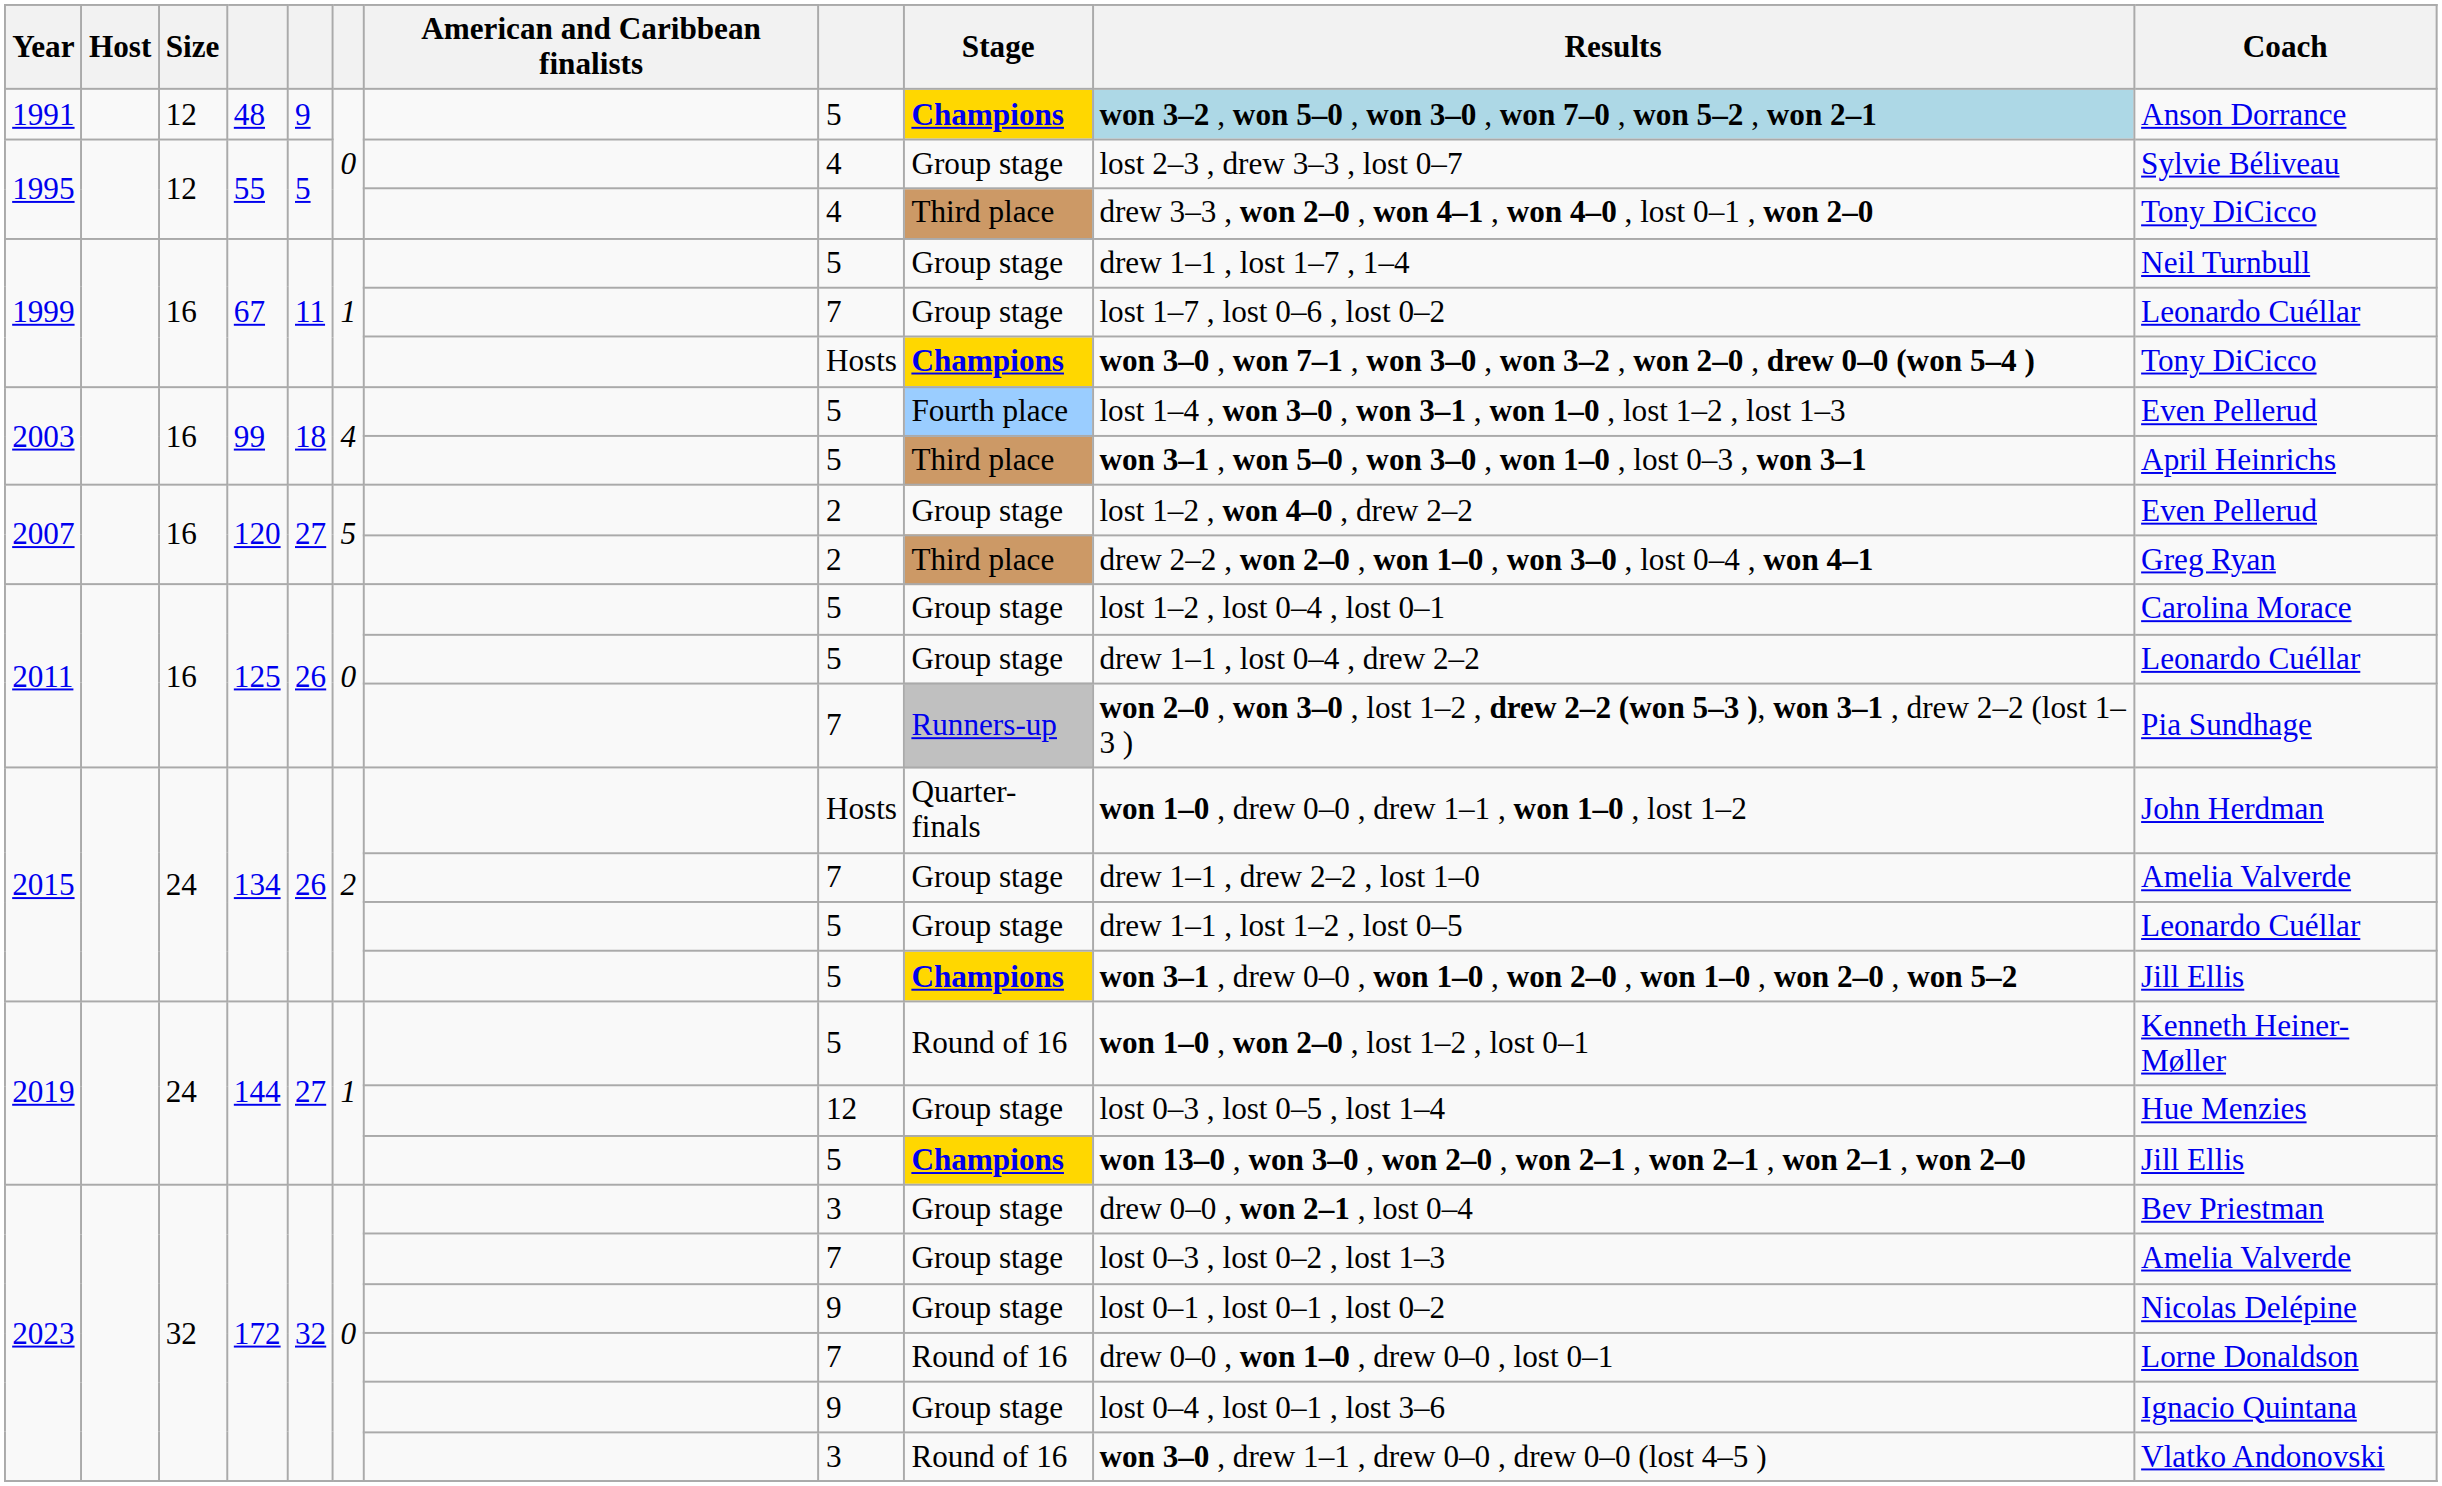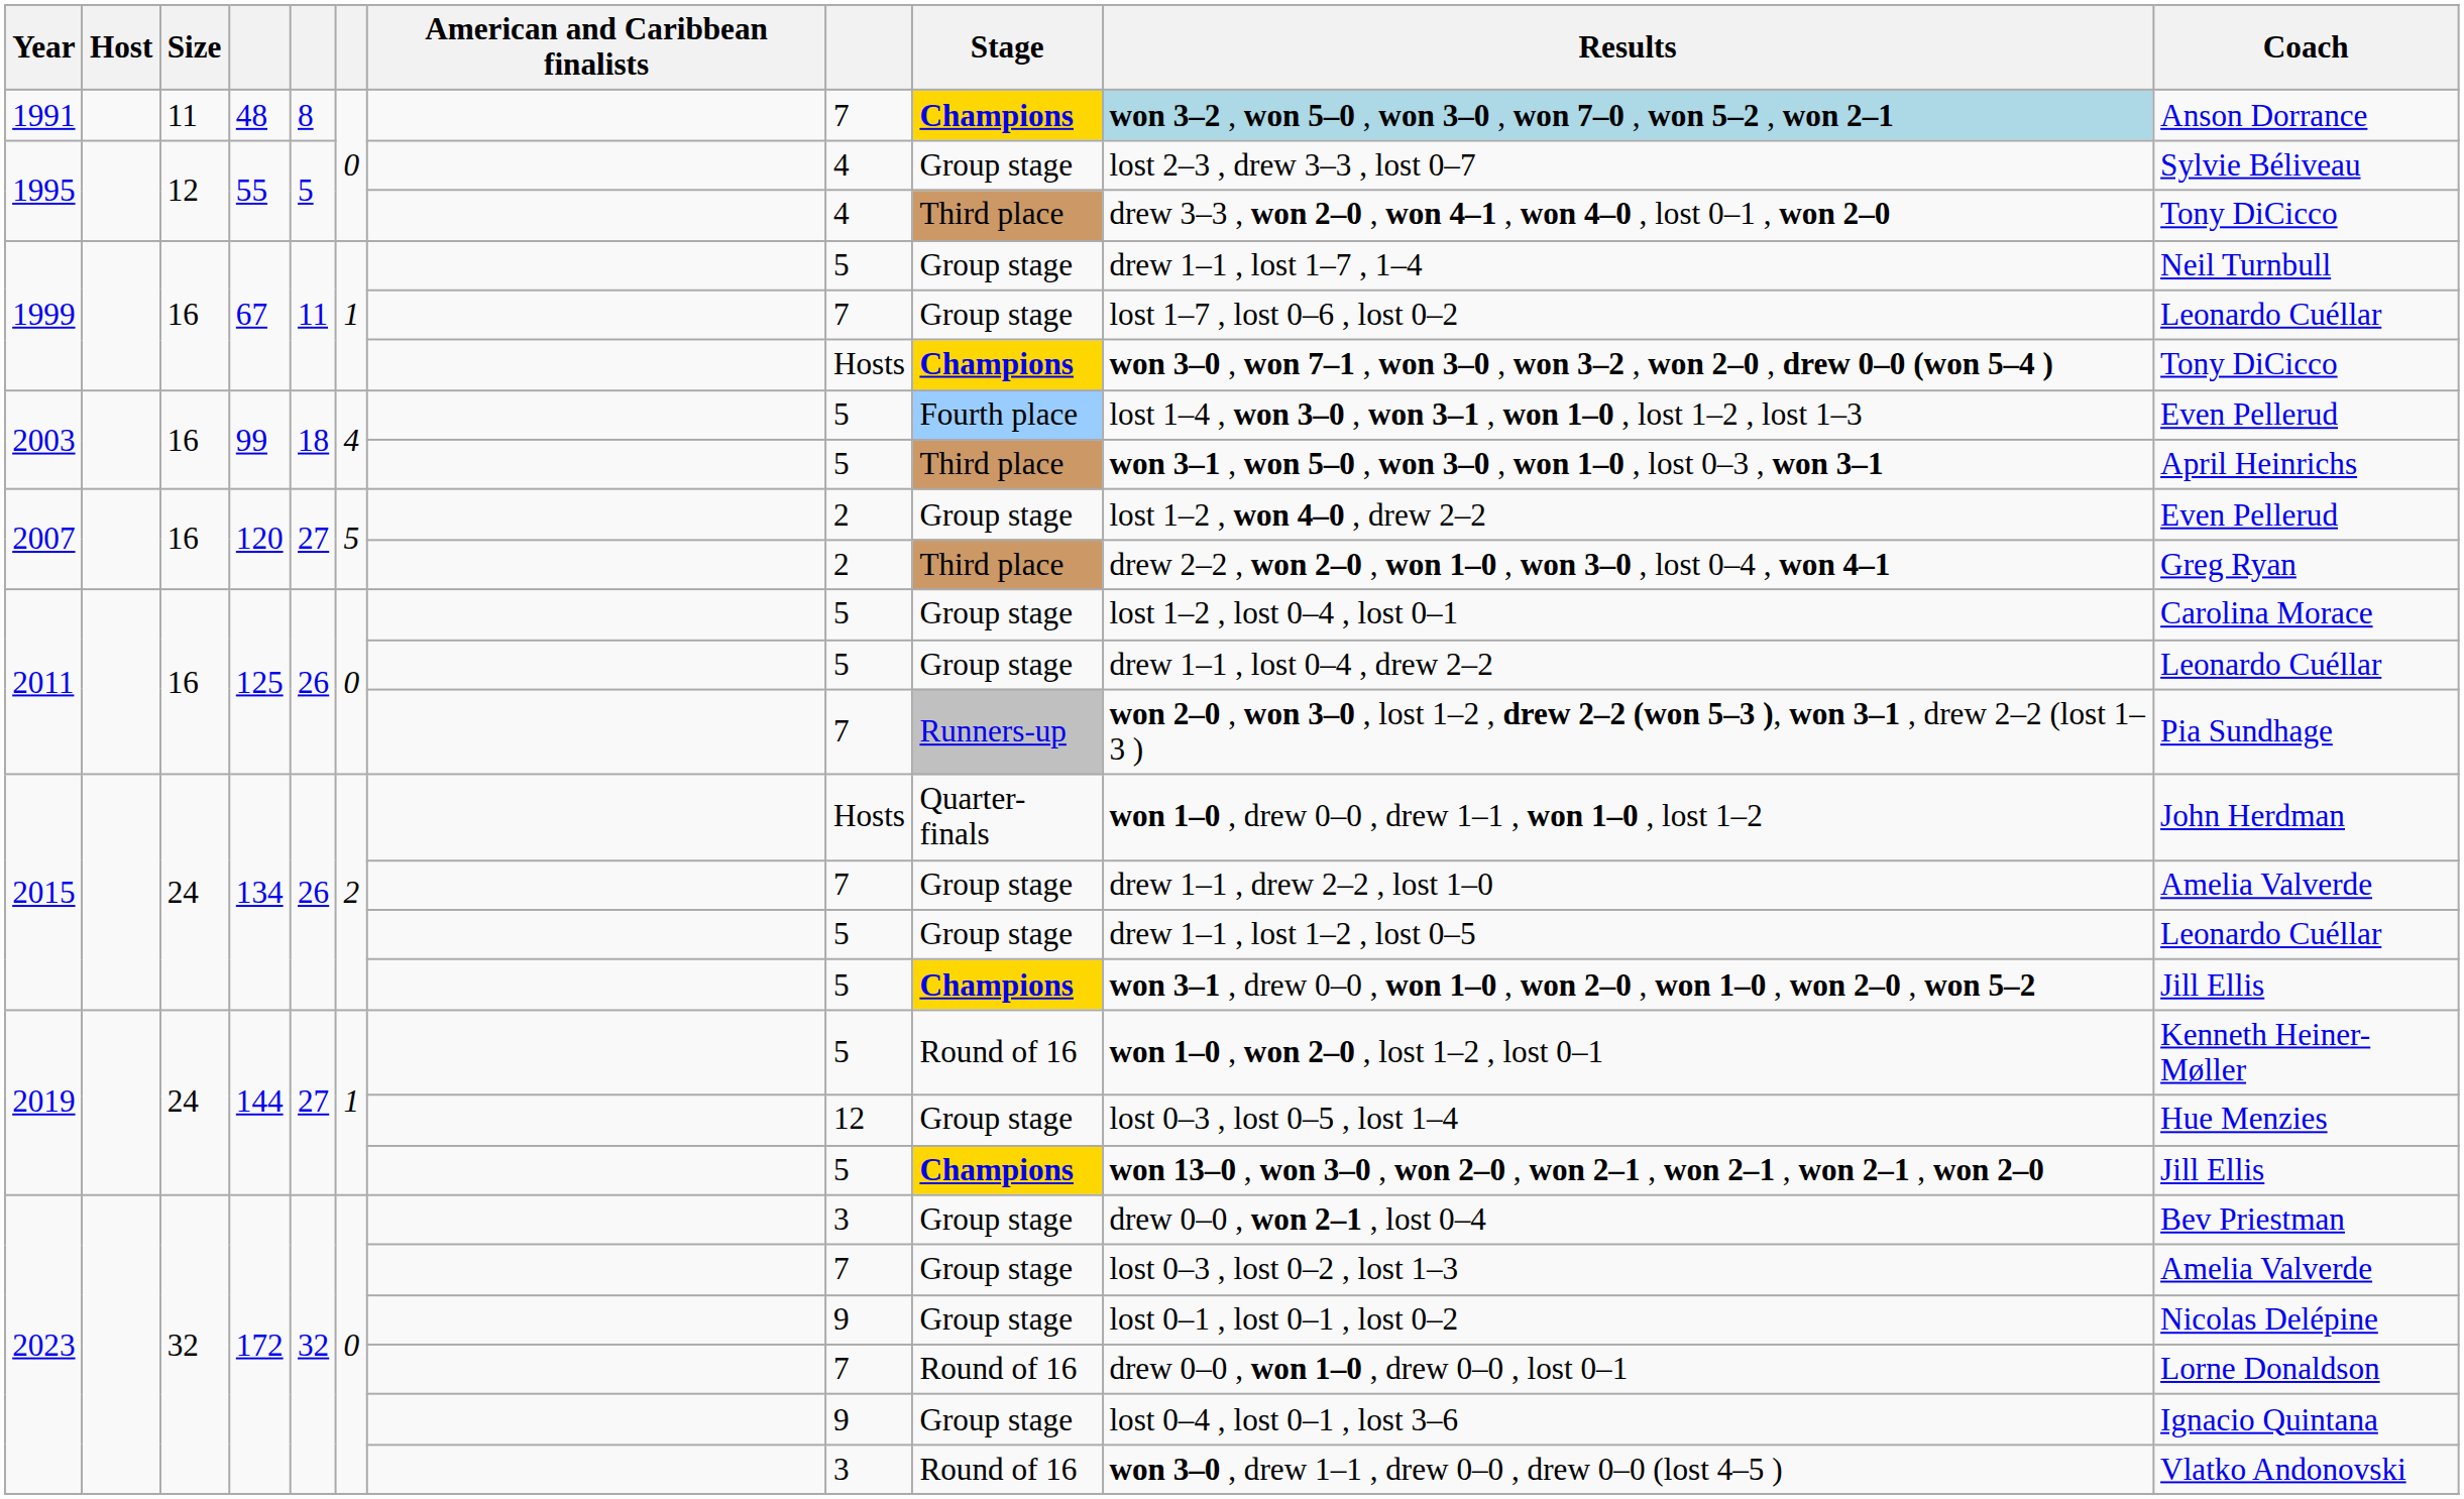 <table class="wikitable sortable"px solid black" cellpadding="2">
 <tr>
 <th>Year</th>
 <th>Host</th>
 <th>Size</th>
 <th></th>
 <th></th>
 <th></th>
 <th> American and Caribbean finalists</th>
 <th></th>
 <th>Stage</th>
 <th>Results</th>
 <th>Coach</th>
 </tr>
 <tr>
 <td><a href='#'>1991</a></td>
 <td><strong></strong></td>
-<td>12</td>
+<td>11</td>
 <td><a href='#'>48</a></td>
-<td><a href='#'>9</a></td>
+<td><a href='#'>8</a></td>
 <td rowspan=3><em>0</em></td>
 <td></td>
-<td>5</td>
+<td>7</td>
 <td bgcolor=gold><strong><a href='#'>Champions</a></strong></td>
 <td style="background: lightblue;"><strong>won 3–2 </strong>, <strong>won 5–0 </strong>, <strong>won 3–0 </strong>, <strong>won 7–0 </strong>, <strong>won 5–2 </strong>, <strong>won 2–1 </strong></td>
 <td> <a href='#'>Anson Dorrance</a></td>
 </tr>
 <tr>
 <td rowspan=2><a href='#'>1995</a></td>
 <td rowspan=2><strong></strong></td>
 <td rowspan=2>12</td>
 <td rowspan=2><a href='#'>55</a></td>
 <td rowspan=2><a href='#'>5</a></td>
 <td></td>
 <td>4</td>
 <td>Group stage</td>
 <td>lost 2–3 , drew 3–3 , lost 0–7 </td>
 <td> <a href='#'>Sylvie Béliveau</a></td>
 </tr>
 <tr>
 <td></td>
 <td>4</td>
 <td bgcolor=#cc9966>Third place</td>
 <td>drew 3–3 , <strong>won 2–0 </strong>, <strong>won 4–1 </strong>, <strong>won 4–0 </strong>, lost 0–1 , <strong>won 2–0 </strong></td>
 <td> <a href='#'>Tony DiCicco</a></td>
 </tr>
 <tr>
 <td rowspan=3><a href='#'>1999</a></td>
 <td rowspan=3><strong></strong></td>
 <td rowspan=3>16</td>
 <td rowspan=3><a href='#'>67</a></td>
 <td rowspan=3><a href='#'>11</a></td>
 <td rowspan=3><em>1</em></td>
 <td></td>
 <td>5</td>
 <td>Group stage</td>
 <td>drew 1–1 , lost 1–7 , 1–4 </td>
 <td> <a href='#'>Neil Turnbull</a></td>
 </tr>
 <tr>
 <td></td>
 <td>7</td>
 <td>Group stage</td>
 <td>lost 1–7 , lost 0–6 , lost 0–2 </td>
 <td> <a href='#'>Leonardo Cuéllar</a></td>
 </tr>
 <tr>
 <td></td>
 <td>Hosts</td>
 <td bgcolor=gold><strong><a href='#'>Champions</a></strong></td>
 <td><strong>won 3–0 </strong>, <strong>won 7–1 </strong>, <strong>won 3–0 </strong>, <strong>won 3–2 </strong>, <strong>won 2–0 </strong>, <strong>drew 0–0  (won 5–4 )</strong></td>
 <td> <a href='#'>Tony DiCicco</a></td>
 </tr>
 <tr>
 <td rowspan=2><a href='#'>2003</a></td>
 <td rowspan=2><strong></strong></td>
 <td rowspan=2>16</td>
 <td rowspan=2><a href='#'>99</a></td>
 <td rowspan=2><a href='#'>18</a></td>
 <td rowspan=2><em>4</em></td>
 <td></td>
 <td>5</td>
 <td bgcolor=#9acdff>Fourth place</td>
 <td>lost 1–4 , <strong>won 3–0 </strong>, <strong>won 3–1 </strong>, <strong>won 1–0 </strong>, lost 1–2 , lost 1–3 </td>
 <td> <a href='#'>Even Pellerud</a></td>
 </tr>
 <tr>
 <td></td>
 <td>5</td>
 <td bgcolor=#cc9966>Third place</td>
 <td><strong>won 3–1 </strong>, <strong>won 5–0 </strong>, <strong>won 3–0 </strong>, <strong>won 1–0 </strong>, lost 0–3 , <strong>won 3–1 </strong></td>
 <td> <a href='#'>April Heinrichs</a></td>
 </tr>
 <tr>
 <td rowspan=2><a href='#'>2007</a></td>
 <td rowspan=2><strong></strong></td>
 <td rowspan=2>16</td>
 <td rowspan=2><a href='#'>120</a></td>
 <td rowspan=2><a href='#'>27</a></td>
 <td rowspan=2><em>5</em></td>
 <td></td>
 <td>2</td>
 <td>Group stage</td>
 <td>lost 1–2 , <strong>won 4–0 </strong>, drew 2–2 </td>
 <td> <a href='#'>Even Pellerud</a></td>
 </tr>
 <tr>
 <td></td>
 <td>2</td>
 <td bgcolor=#cc9966>Third place</td>
 <td>drew 2–2 , <strong>won 2–0 </strong>, <strong>won 1–0 </strong>, <strong>won 3–0 </strong>, lost 0–4 , <strong>won 4–1 </strong></td>
 <td> <a href='#'>Greg Ryan</a></td>
 </tr>
 <tr>
 <td rowspan=3><a href='#'>2011</a></td>
 <td rowspan=3><strong></strong></td>
 <td rowspan=3>16</td>
 <td rowspan=3><a href='#'>125</a></td>
 <td rowspan=3><a href='#'>26</a></td>
 <td rowspan=3><em>0</em></td>
 <td></td>
 <td>5</td>
 <td>Group stage</td>
 <td>lost 1–2 , lost 0–4 , lost 0–1 </td>
 <td> <a href='#'>Carolina Morace</a></td>
 </tr>
 <tr>
 <td></td>
 <td>5</td>
 <td>Group stage</td>
 <td>drew 1–1 , lost 0–4 , drew 2–2 </td>
 <td> <a href='#'>Leonardo Cuéllar</a></td>
 </tr>
 <tr>
 <td></td>
 <td>7</td>
 <td bgcolor=silver><a href='#'>Runners-up</a></td>
 <td><strong>won 2–0 </strong>, <strong>won 3–0 </strong>, lost 1–2 , <strong>drew 2–2  (won 5–3 )</strong>, <strong>won 3–1 </strong>, drew 2–2  (lost 1–3 )</td>
 <td> <a href='#'>Pia Sundhage</a></td>
 </tr>
 <tr>
 <td rowspan=4><a href='#'>2015</a></td>
 <td rowspan=4><strong></strong></td>
 <td rowspan=4>24</td>
 <td rowspan=4><a href='#'>134</a></td>
 <td rowspan=4><a href='#'>26</a></td>
 <td rowspan=4><em>2</em></td>
 <td></td>
 <td>Hosts</td>
 <td>Quarter-finals</td>
 <td><strong>won 1–0 </strong>, drew 0–0 , drew 1–1 , <strong>won 1–0 </strong>, lost 1–2 </td>
 <td> <a href='#'>John Herdman</a></td>
 </tr>
 <tr>
 <td></td>
 <td>7</td>
 <td>Group stage</td>
 <td>drew 1–1 , drew 2–2 , lost 1–0 </td>
 <td> <a href='#'>Amelia Valverde</a></td>
 </tr>
 <tr>
 <td></td>
 <td>5</td>
 <td>Group stage</td>
 <td>drew 1–1 , lost 1–2 , lost 0–5 </td>
 <td> <a href='#'>Leonardo Cuéllar</a></td>
 </tr>
 <tr>
 <td></td>
 <td>5</td>
 <td bgcolor=gold><strong><a href='#'>Champions</a></strong></td>
 <td><strong>won 3–1 </strong>, drew 0–0 , <strong>won 1–0 </strong>, <strong>won 2–0 </strong>, <strong>won 1–0 </strong>, <strong>won 2–0 </strong>, <strong>won 5–2 </strong></td>
 <td> <a href='#'>Jill Ellis</a></td>
 </tr>
 <tr>
 <td rowspan=3><a href='#'>2019</a></td>
 <td rowspan=3><strong></strong></td>
 <td rowspan=3>24</td>
 <td rowspan=3><a href='#'>144</a></td>
 <td rowspan=3><a href='#'>27</a></td>
 <td rowspan=3><em>1</em></td>
 <td></td>
 <td>5</td>
 <td>Round of 16</td>
 <td><strong>won 1–0 </strong>, <strong>won 2–0 </strong>, lost 1–2 , lost 0–1 </td>
 <td> <a href='#'>Kenneth Heiner-Møller</a></td>
 </tr>
 <tr>
 <td></td>
 <td>12</td>
 <td>Group stage</td>
 <td>lost 0–3 , lost 0–5 , lost 1–4 </td>
 <td> <a href='#'>Hue Menzies</a></td>
 </tr>
 <tr>
 <td></td>
 <td>5</td>
 <td bgcolor=gold><strong><a href='#'>Champions</a></strong></td>
 <td><strong>won 13–0 </strong>, <strong>won 3–0 </strong>, <strong>won 2–0 </strong>, <strong>won 2–1 </strong>, <strong>won 2–1 </strong>, <strong>won 2–1 </strong>, <strong>won 2–0 </strong></td>
 <td> <a href='#'>Jill Ellis</a></td>
 </tr>
 <tr>
 <td rowspan=6><a href='#'>2023</a></td>
 <td rowspan=6><strong><br></strong></td>
 <td rowspan=6>32</td>
 <td rowspan=6><a href='#'>172</a></td>
 <td rowspan=6><a href='#'>32</a></td>
 <td rowspan=6><em>0</em></td>
 <td></td>
 <td>3</td>
 <td>Group stage</td>
 <td>drew 0–0 , <strong>won 2–1 </strong>, lost 0–4 </td>
 <td> <a href='#'>Bev Priestman</a></td>
 </tr>
 <tr>
 <td></td>
 <td>7</td>
 <td>Group stage</td>
 <td>lost 0–3 , lost 0–2 , lost 1–3 </td>
 <td> <a href='#'>Amelia Valverde</a></td>
 </tr>
 <tr>
 <td></td>
 <td>9</td>
 <td>Group stage</td>
 <td>lost 0–1 , lost 0–1 , lost 0–2 </td>
 <td> <a href='#'>Nicolas Delépine</a></td>
 </tr>
 <tr>
 <td></td>
 <td>7</td>
 <td>Round of 16</td>
 <td>drew 0–0 , <strong>won 1–0 </strong>, drew 0–0 , lost 0–1 </td>
 <td> <a href='#'>Lorne Donaldson</a></td>
 </tr>
 <tr>
 <td></td>
 <td>9</td>
 <td>Group stage</td>
 <td>lost 0–4 , lost 0–1 , lost 3–6 </td>
 <td> <a href='#'>Ignacio Quintana</a></td>
 </tr>
 <tr>
 <td></td>
 <td>3</td>
 <td>Round of 16</td>
 <td><strong>won 3–0 </strong>, drew 1–1 , drew 0–0 , drew 0–0  (lost 4–5 )</td>
 <td> <a href='#'>Vlatko Andonovski</a></td>
 </tr>
 <tr>
 </tr>
 </table>
